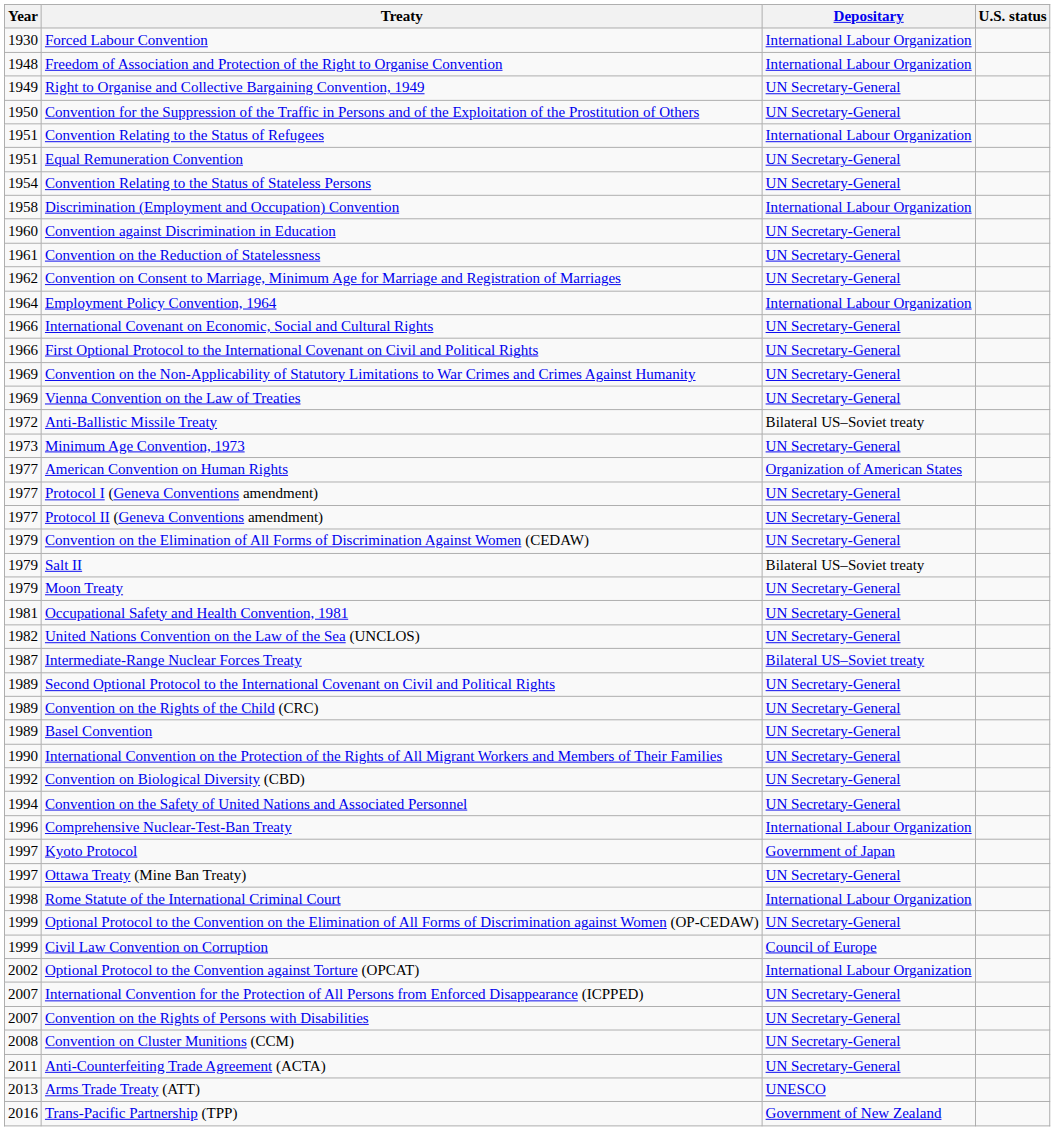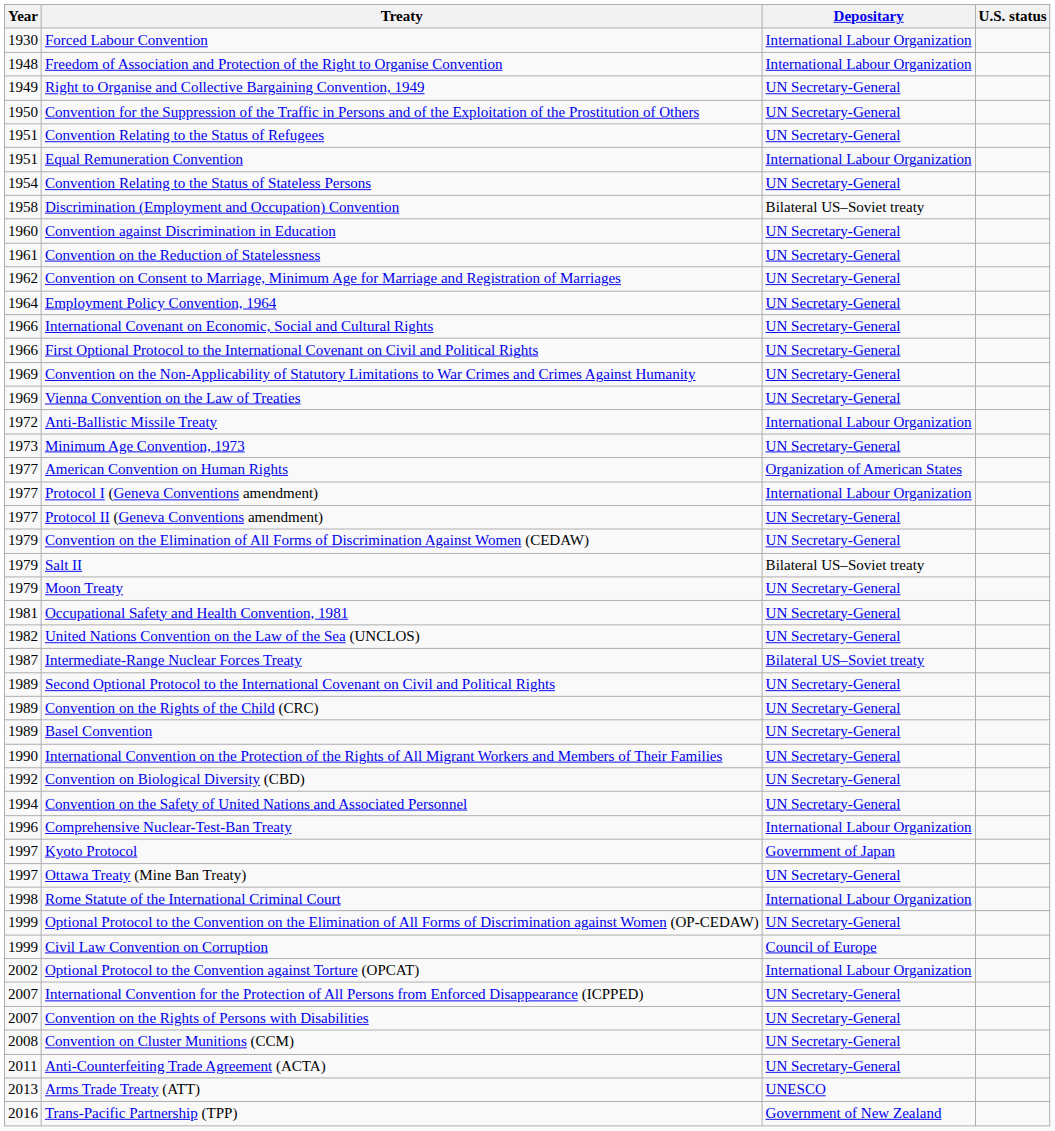 <table class="sortable wikitable">
 <tr>
 <th>Year</th>
 <th>Treaty</th>
 <th><a href='#'>Depositary</a></th>
 <th>U.S. status</th>
 </tr>
 <tr>
 <td>1930</td>
 <td><a href='#'>Forced Labour Convention</a></td>
 <td><a href='#'>International Labour Organization</a></td>
 <td></td>
 </tr>
 <tr>
 <td>1948</td>
 <td><a href='#'>Freedom of Association and Protection of the Right to Organise Convention</a></td>
 <td><a href='#'>International Labour Organization</a></td>
 <td></td>
 </tr>
 <tr>
 <td>1949</td>
 <td><a href='#'>Right to Organise and Collective Bargaining Convention, 1949</a></td>
 <td><a href='#'>UN Secretary-General</a></td>
 <td></td>
 </tr>
 <tr>
 <td>1950</td>
 <td><a href='#'>Convention for the Suppression of the Traffic in Persons and of the Exploitation of the Prostitution of Others</a></td>
 <td><a href='#'>UN Secretary-General</a></td>
 <td></td>
 </tr>
 <tr>
 <td>1951</td>
 <td><a href='#'>Convention Relating to the Status of Refugees</a></td>
-<td><a href='#'>International Labour Organization</a></td>
+<td><a href='#'>UN Secretary-General</a></td>
 <td></td>
 </tr>
 <tr>
 <td>1951</td>
 <td><a href='#'>Equal Remuneration Convention</a></td>
-<td><a href='#'>UN Secretary-General</a></td>
+<td><a href='#'>International Labour Organization</a></td>
 <td></td>
 </tr>
 <tr>
 <td>1954</td>
 <td><a href='#'>Convention Relating to the Status of Stateless Persons</a></td>
 <td><a href='#'>UN Secretary-General</a></td>
 <td></td>
 </tr>
 <tr>
 <td>1958</td>
 <td><a href='#'>Discrimination (Employment and Occupation) Convention</a></td>
-<td><a href='#'>International Labour Organization</a></td>
+<td>Bilateral US–Soviet treaty</td>
 <td></td>
 </tr>
 <tr>
 <td>1960</td>
 <td><a href='#'>Convention against Discrimination in Education</a></td>
 <td><a href='#'>UN Secretary-General</a></td>
 <td></td>
 </tr>
 <tr>
 <td>1961</td>
 <td><a href='#'>Convention on the Reduction of Statelessness</a></td>
 <td><a href='#'>UN Secretary-General</a></td>
 <td></td>
 </tr>
 <tr>
 <td>1962</td>
 <td><a href='#'>Convention on Consent to Marriage, Minimum Age for Marriage and Registration of Marriages</a></td>
 <td><a href='#'>UN Secretary-General</a></td>
 <td></td>
 </tr>
 <tr>
 <td>1964</td>
 <td><a href='#'>Employment Policy Convention, 1964</a></td>
-<td><a href='#'>International Labour Organization</a></td>
+<td><a href='#'>UN Secretary-General</a></td>
 <td></td>
 </tr>
 <tr>
 <td>1966</td>
 <td><a href='#'>International Covenant on Economic, Social and Cultural Rights</a></td>
 <td><a href='#'>UN Secretary-General</a></td>
 <td></td>
 </tr>
 <tr>
 <td>1966</td>
 <td><a href='#'>First Optional Protocol to the International Covenant on Civil and Political Rights</a></td>
 <td><a href='#'>UN Secretary-General</a></td>
 <td></td>
 </tr>
 <tr>
 <td>1969</td>
 <td><a href='#'>Convention on the Non-Applicability of Statutory Limitations to War Crimes and Crimes Against Humanity</a></td>
 <td><a href='#'>UN Secretary-General</a></td>
 <td></td>
 </tr>
 <tr>
 <td>1969</td>
 <td><a href='#'>Vienna Convention on the Law of Treaties</a></td>
 <td><a href='#'>UN Secretary-General</a></td>
 <td></td>
 </tr>
 <tr>
 <td>1972</td>
 <td><a href='#'>Anti-Ballistic Missile Treaty</a></td>
-<td>Bilateral US–Soviet treaty</td>
+<td><a href='#'>International Labour Organization</a></td>
 <td></td>
 </tr>
 <tr>
 <td>1973</td>
 <td><a href='#'>Minimum Age Convention, 1973</a></td>
 <td><a href='#'>UN Secretary-General</a></td>
 <td></td>
 </tr>
 <tr>
 <td>1977</td>
 <td><a href='#'>American Convention on Human Rights</a></td>
 <td><a href='#'>Organization of American States</a></td>
 <td></td>
 </tr>
 <tr>
 <td>1977</td>
 <td><a href='#'>Protocol I</a> (<a href='#'>Geneva Conventions</a> amendment)</td>
-<td><a href='#'>UN Secretary-General</a></td>
+<td><a href='#'>International Labour Organization</a></td>
 <td></td>
 </tr>
 <tr>
 <td>1977</td>
 <td><a href='#'>Protocol II</a> (<a href='#'>Geneva Conventions</a> amendment)</td>
 <td><a href='#'>UN Secretary-General</a></td>
 <td></td>
 </tr>
 <tr>
 <td>1979</td>
 <td><a href='#'>Convention on the Elimination of All Forms of Discrimination Against Women</a> (CEDAW)</td>
 <td><a href='#'>UN Secretary-General</a></td>
 <td></td>
 </tr>
 <tr>
 <td>1979</td>
 <td><a href='#'>Salt II</a></td>
 <td>Bilateral US–Soviet treaty</td>
 <td></td>
 </tr>
 <tr>
 <td>1979</td>
 <td><a href='#'>Moon Treaty</a></td>
 <td><a href='#'>UN Secretary-General</a></td>
 <td></td>
 </tr>
 <tr>
 <td>1981</td>
 <td><a href='#'>Occupational Safety and Health Convention, 1981</a></td>
 <td><a href='#'>UN Secretary-General</a></td>
 <td></td>
 </tr>
 <tr>
 <td>1982</td>
 <td><a href='#'>United Nations Convention on the Law of the Sea</a> (UNCLOS)</td>
 <td><a href='#'>UN Secretary-General</a></td>
 <td></td>
 </tr>
 <tr>
 <td>1987</td>
 <td><a href='#'>Intermediate-Range Nuclear Forces Treaty</a></td>
 <td><a href='#'>Bilateral US–Soviet treaty</a></td>
 <td></td>
 </tr>
 <tr>
 <td>1989</td>
 <td><a href='#'>Second Optional Protocol to the International Covenant on Civil and Political Rights</a></td>
 <td><a href='#'>UN Secretary-General</a></td>
 <td></td>
 </tr>
 <tr>
 <td>1989</td>
 <td><a href='#'>Convention on the Rights of the Child</a> (CRC)</td>
 <td><a href='#'>UN Secretary-General</a></td>
 <td></td>
 </tr>
 <tr>
 <td>1989</td>
 <td><a href='#'>Basel Convention</a></td>
 <td><a href='#'>UN Secretary-General</a></td>
 <td></td>
 </tr>
 <tr>
 <td>1990</td>
 <td><a href='#'>International Convention on the Protection of the Rights of All Migrant Workers and Members of Their Families</a></td>
 <td><a href='#'>UN Secretary-General</a></td>
 <td></td>
 </tr>
 <tr>
 <td>1992</td>
 <td><a href='#'>Convention on Biological Diversity</a> (CBD)</td>
 <td><a href='#'>UN Secretary-General</a></td>
 <td></td>
 </tr>
 <tr>
 <td>1994</td>
 <td><a href='#'>Convention on the Safety of United Nations and Associated Personnel</a></td>
 <td><a href='#'>UN Secretary-General</a></td>
 <td></td>
 </tr>
 <tr>
 <td>1996</td>
 <td><a href='#'>Comprehensive Nuclear-Test-Ban Treaty</a></td>
 <td><a href='#'>International Labour Organization</a></td>
 <td></td>
 </tr>
 <tr>
 <td>1997</td>
 <td><a href='#'>Kyoto Protocol</a></td>
 <td><a href='#'>Government of Japan</a></td>
 <td></td>
 </tr>
 <tr>
 <td>1997</td>
 <td><a href='#'>Ottawa Treaty</a> (Mine Ban Treaty)</td>
 <td><a href='#'>UN Secretary-General</a></td>
 <td></td>
 </tr>
 <tr>
 <td>1998</td>
 <td><a href='#'>Rome Statute of the International Criminal Court</a></td>
 <td><a href='#'>International Labour Organization</a></td>
 <td></td>
 </tr>
 <tr>
 <td>1999</td>
 <td><a href='#'>Optional Protocol to the Convention on the Elimination of All Forms of Discrimination against Women</a> (OP-CEDAW)</td>
 <td><a href='#'>UN Secretary-General</a></td>
 <td></td>
 </tr>
 <tr>
 <td>1999</td>
 <td><a href='#'>Civil Law Convention on Corruption</a></td>
 <td><a href='#'>Council of Europe</a></td>
 <td></td>
 </tr>
 <tr>
 <td>2002</td>
 <td><a href='#'>Optional Protocol to the Convention against Torture</a> (OPCAT)</td>
 <td><a href='#'>International Labour Organization</a></td>
 <td></td>
 </tr>
 <tr>
 <td>2007</td>
 <td><a href='#'>International Convention for the Protection of All Persons from Enforced Disappearance</a> (ICPPED)</td>
 <td><a href='#'>UN Secretary-General</a></td>
 <td></td>
 </tr>
 <tr>
 <td>2007</td>
 <td><a href='#'>Convention on the Rights of Persons with Disabilities</a></td>
 <td><a href='#'>UN Secretary-General</a></td>
 <td></td>
 </tr>
 <tr>
 <td>2008</td>
 <td><a href='#'>Convention on Cluster Munitions</a> (CCM)</td>
 <td><a href='#'>UN Secretary-General</a></td>
 <td></td>
 </tr>
 <tr>
 <td>2011</td>
 <td><a href='#'>Anti-Counterfeiting Trade Agreement</a> (ACTA)</td>
 <td><a href='#'>UN Secretary-General</a></td>
 <td></td>
 </tr>
 <tr>
 <td>2013</td>
 <td><a href='#'>Arms Trade Treaty</a> (ATT)</td>
 <td><a href='#'>UNESCO</a></td>
 <td></td>
 </tr>
 <tr>
 <td>2016</td>
 <td><a href='#'>Trans-Pacific Partnership</a> (TPP)</td>
 <td><a href='#'>Government of New Zealand</a></td>
 <td></td>
 </tr>
 </table>
